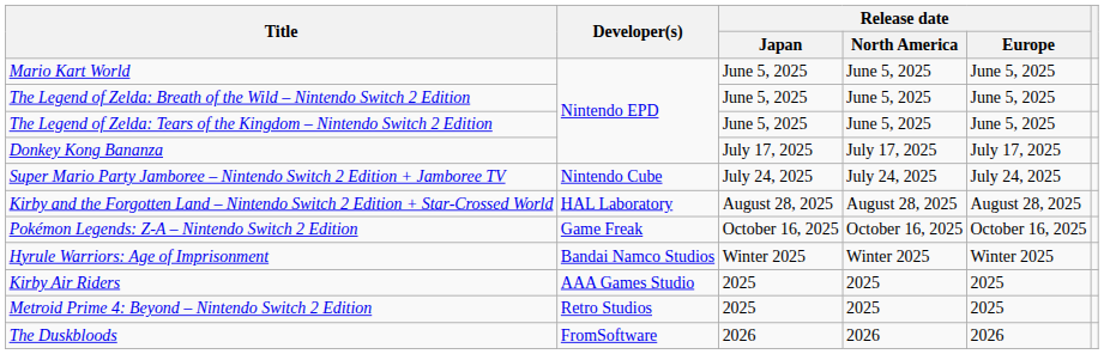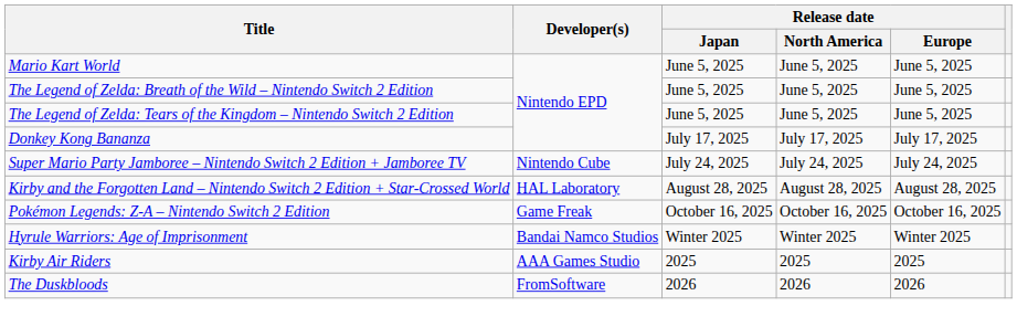 <table class="wikitable plainrowheaders sortable">
 <tr>
 <th rowspan="2">Title</th>
 <th rowspan="2">Developer(s)</th>
 <th colspan="3">Release date</th>
 <th rowspan="2" class="unsortable"></th>
 </tr>
 <tr>
 <th data-sort-type="date">Japan</th>
 <th data-sort-type="date">North America</th>
 <th data-sort-type="date">Europe</th>
 </tr>
 <tr>
 <td><em><a href='#'>Mario Kart World</a></em></td>
 <td rowspan="4"><a href='#'>Nintendo EPD</a></td>
 <td>June 5, 2025</td>
 <td>June 5, 2025</td>
 <td>June 5, 2025</td>
 <td></td>
 </tr>
 <tr>
 <td><em><a href='#'>The Legend of Zelda: Breath of the Wild – Nintendo Switch 2 Edition</a></em></td>
 <td>June 5, 2025</td>
 <td>June 5, 2025</td>
 <td>June 5, 2025</td>
 <td></td>
 </tr>
 <tr>
 <td><em><a href='#'>The Legend of Zelda: Tears of the Kingdom – Nintendo Switch 2 Edition</a></em></td>
 <td>June 5, 2025</td>
 <td>June 5, 2025</td>
 <td>June 5, 2025</td>
 <td></td>
 </tr>
 <tr>
 <td><em><a href='#'>Donkey Kong Bananza</a></em></td>
 <td>July 17, 2025</td>
 <td>July 17, 2025</td>
 <td>July 17, 2025</td>
 <td></td>
 </tr>
 <tr>
 <td><em><a href='#'>Super Mario Party Jamboree – Nintendo Switch 2 Edition + Jamboree TV</a></em></td>
 <td rowspan="1"><a href='#'>Nintendo Cube</a></td>
 <td>July 24, 2025</td>
 <td>July 24, 2025</td>
 <td>July 24, 2025</td>
 <td></td>
 </tr>
 <tr>
 <td><em><a href='#'>Kirby and the Forgotten Land – Nintendo Switch 2 Edition + Star-Crossed World</a></em></td>
 <td rowspan="1"><a href='#'>HAL Laboratory</a></td>
 <td>August 28, 2025</td>
 <td>August 28, 2025</td>
 <td>August 28, 2025</td>
 <td></td>
 </tr>
 <tr>
 <td><em><a href='#'>Pokémon Legends: Z-A – Nintendo Switch 2 Edition</a></em></td>
 <td rowspan="1"><a href='#'>Game Freak</a></td>
 <td>October 16, 2025</td>
 <td>October 16, 2025</td>
 <td>October 16, 2025</td>
 <td></td>
 </tr>
 <tr>
 <td><em><a href='#'>Hyrule Warriors: Age of Imprisonment</a></em></td>
 <td rowspan="1"><a href='#'>Bandai Namco Studios</a></td>
 <td>Winter 2025</td>
 <td>Winter 2025</td>
 <td>Winter 2025</td>
 <td></td>
 </tr>
 <tr>
 <td><em><a href='#'>Kirby Air Riders</a></em></td>
 <td rowspan="1"><a href='#'>AAA Games Studio</a></td>
 <td>2025</td>
 <td>2025</td>
 <td>2025</td>
 <td></td>
 </tr>
 <tr>
-<td><em><a href='#'>Metroid Prime 4: Beyond – Nintendo Switch 2 Edition</a></em></td>
-<td rowspan="1"><a href='#'>Retro Studios</a></td>
-<td>2025</td>
-<td>2025</td>
-<td>2025</td>
-<td></td>
-</tr>
-<tr>
 <td><a href='#'><em>The Duskbloods</em></a></td>
 <td><a href='#'>FromSoftware</a></td>
 <td>2026</td>
 <td>2026</td>
 <td>2026</td>
 <td></td>
 </tr>
 </table>
